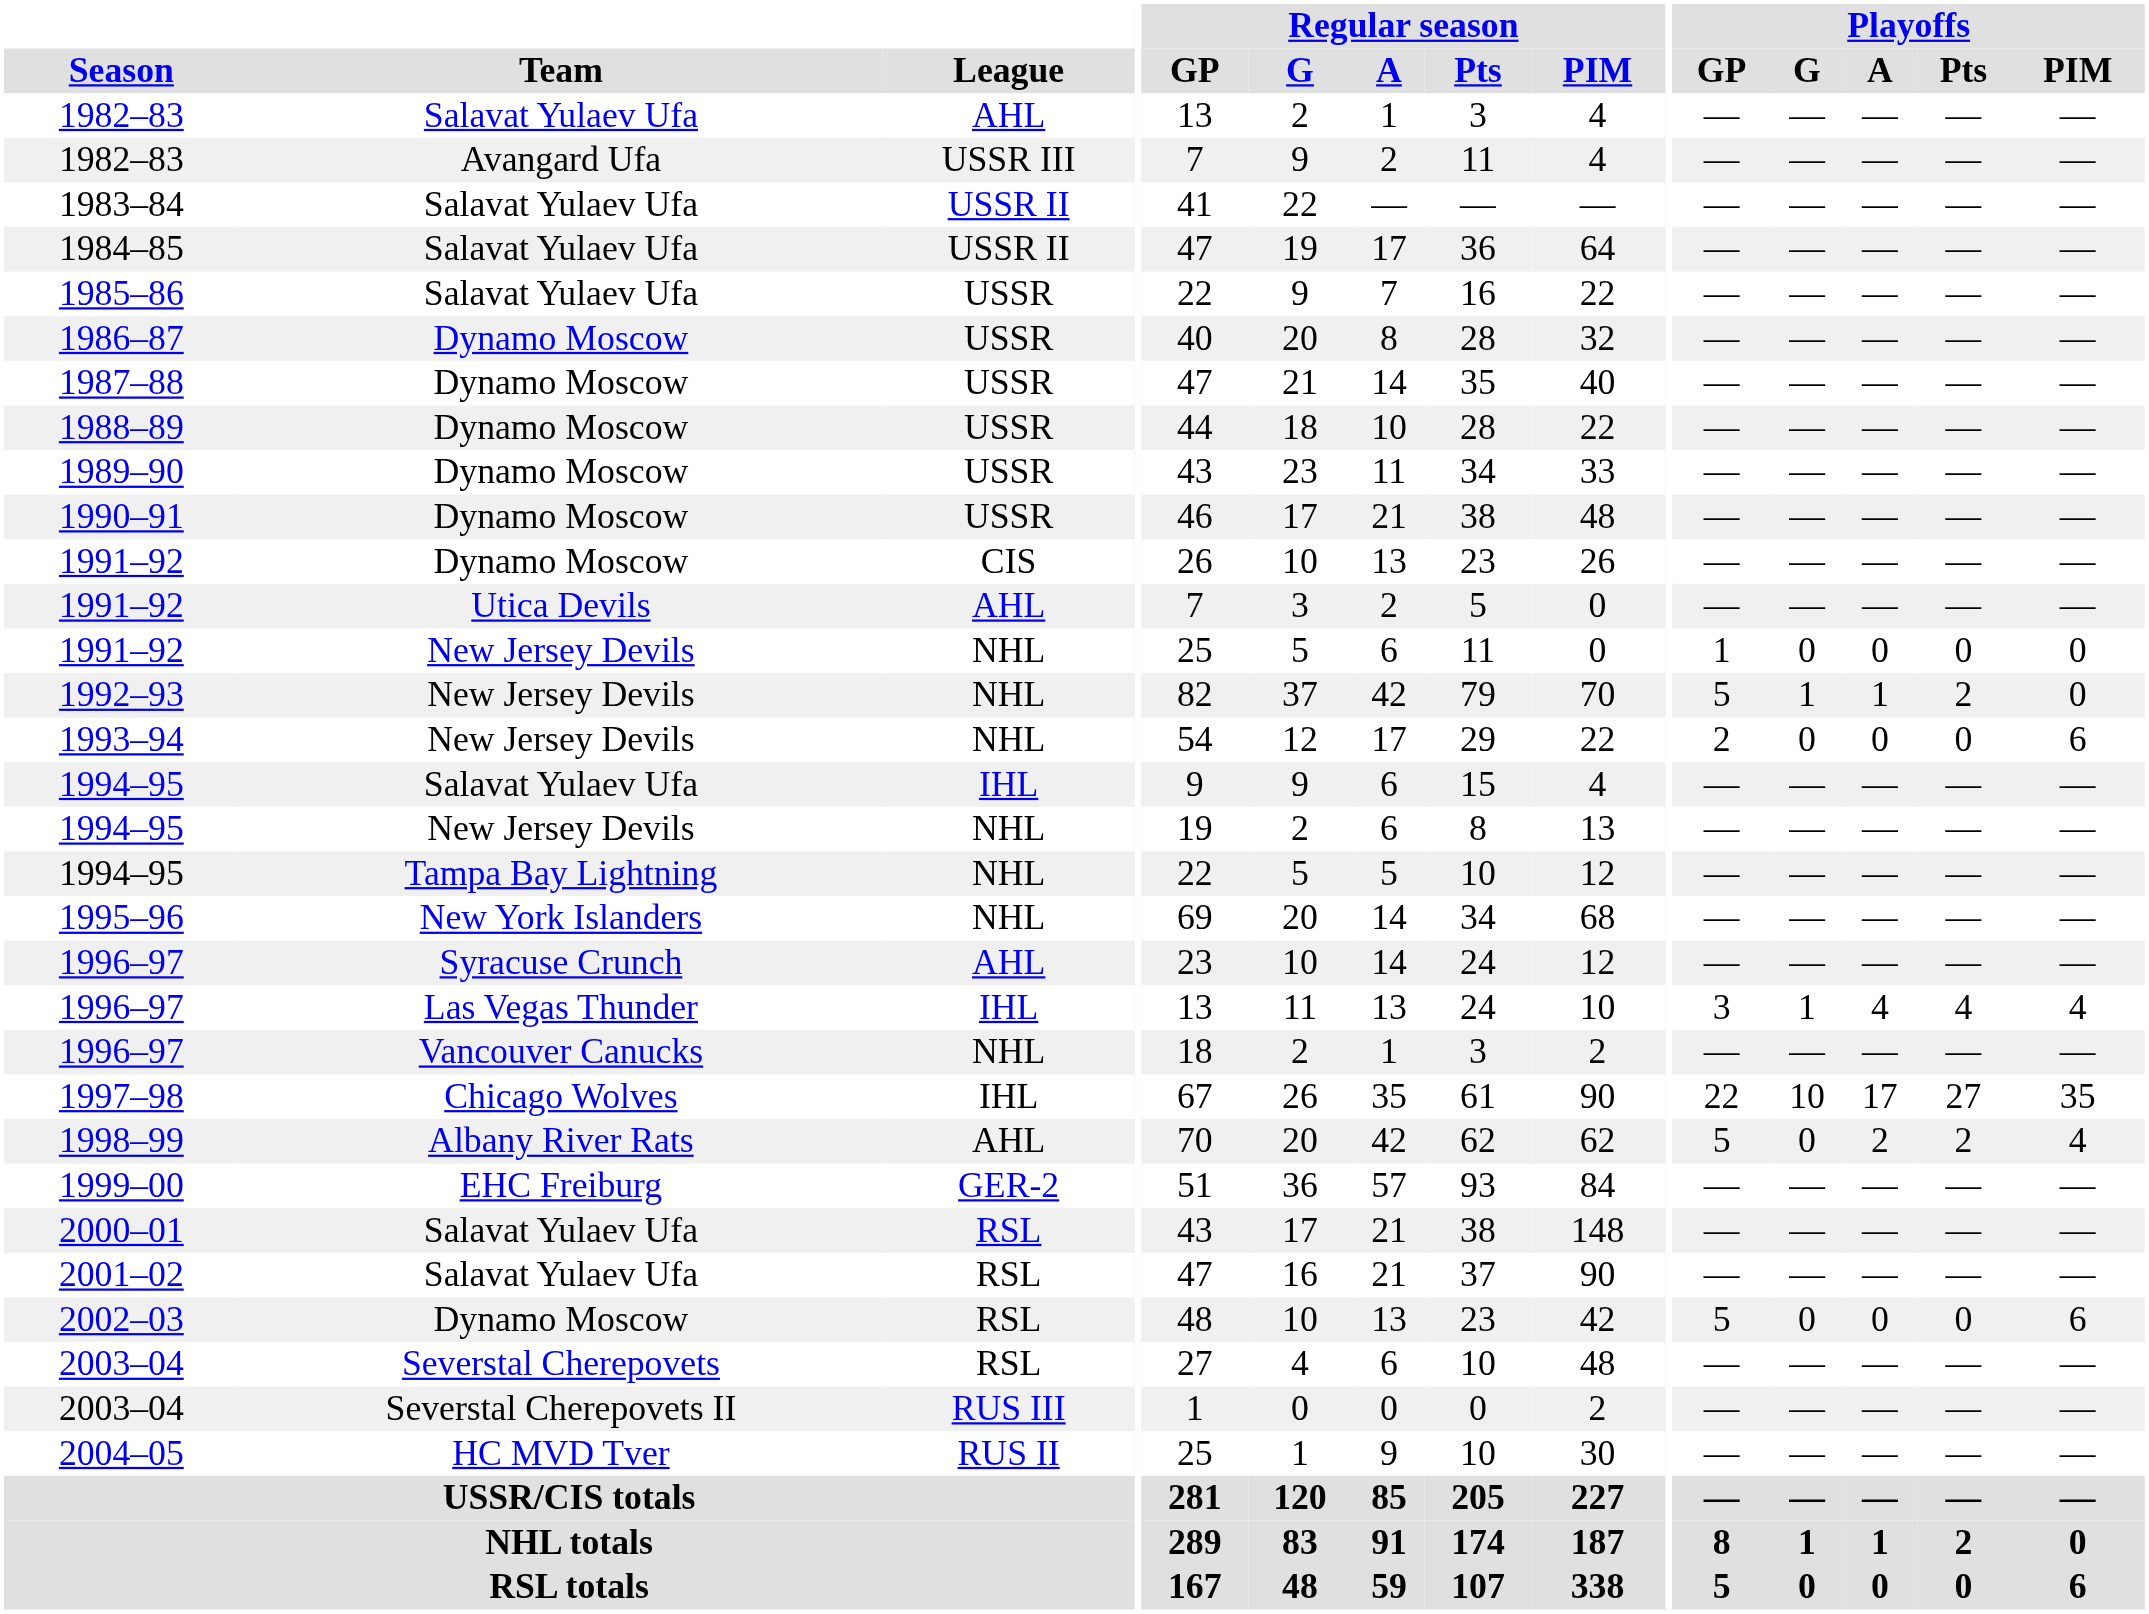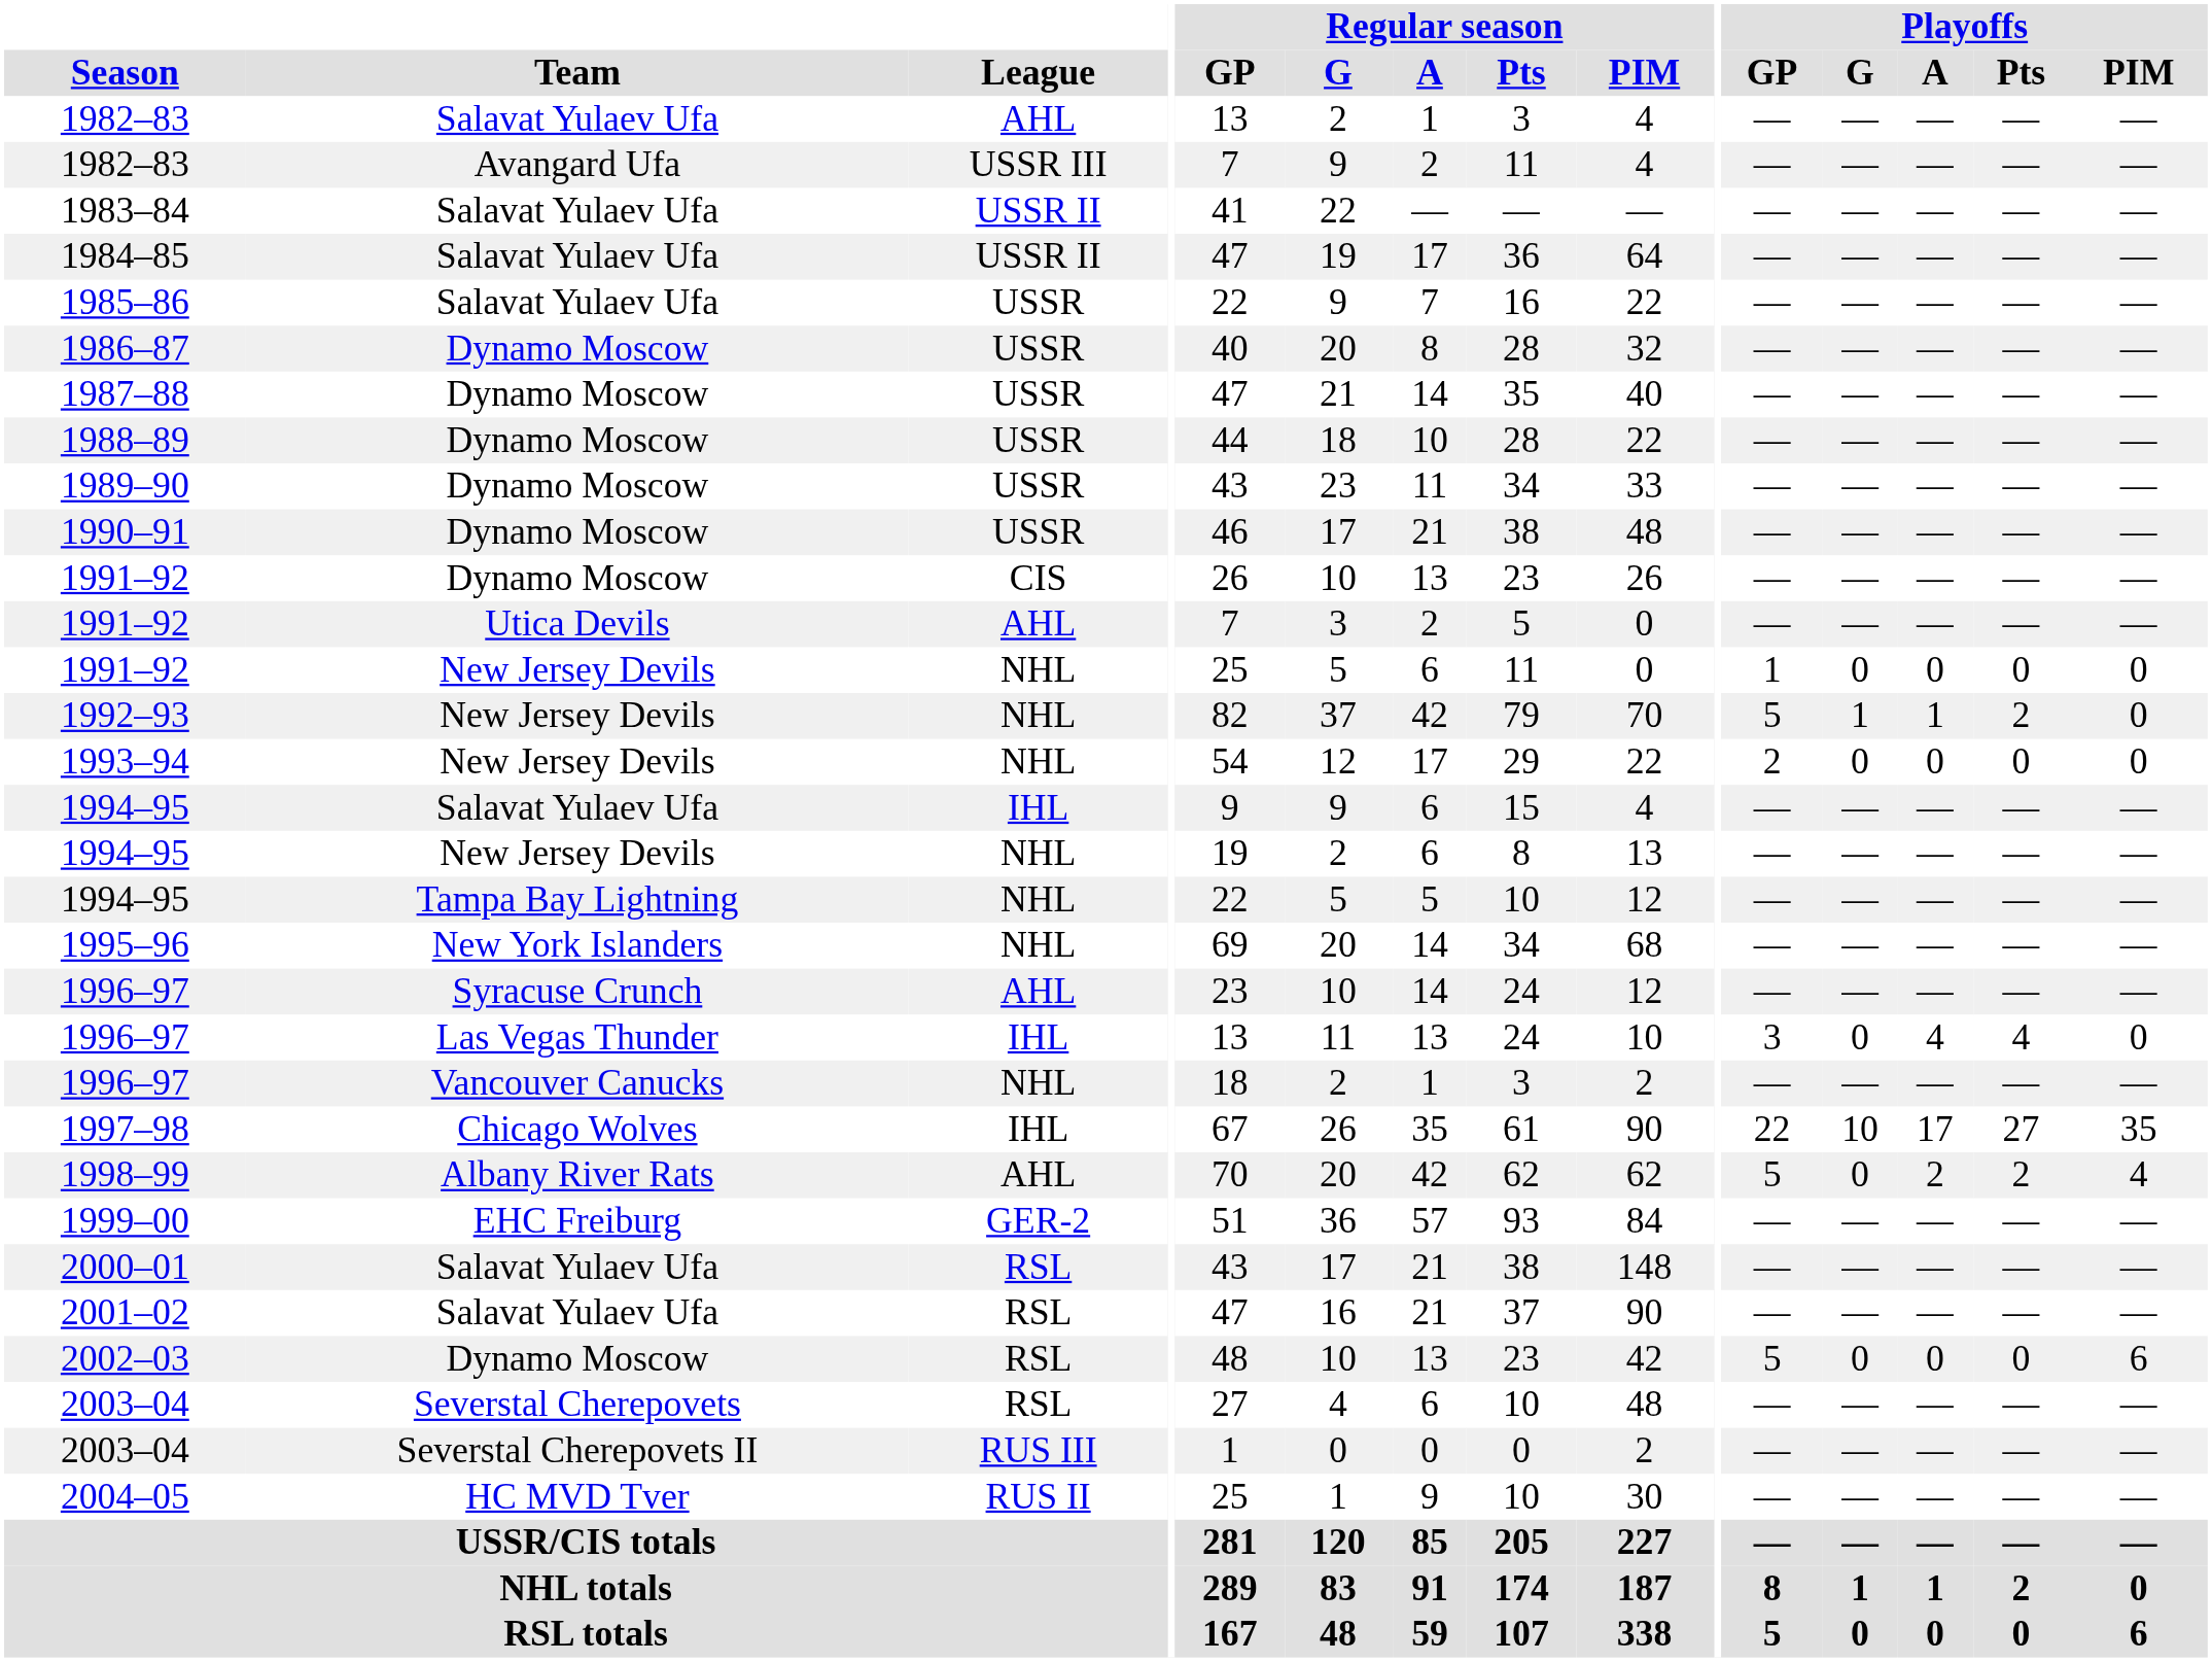 <table border="0" cellpadding="1" cellspacing="0" style="text-align:center; width:60em">
 <tr bgcolor="#e0e0e0">
 <th colspan="3" bgcolor="#ffffff"></th>
 <th rowspan="99" bgcolor="#ffffff"></th>
 <th colspan="5"><a href='#'>Regular season</a></th>
 <th rowspan="99" bgcolor="#ffffff"></th>
 <th colspan="5"><a href='#'>Playoffs</a></th>
 </tr>
 <tr bgcolor="#e0e0e0">
 <th><a href='#'>Season</a></th>
 <th>Team</th>
 <th>League</th>
 <th>GP</th>
 <th><a href='#'>G</a></th>
 <th><a href='#'>A</a></th>
 <th><a href='#'>Pts</a></th>
 <th><a href='#'>PIM</a></th>
 <th>GP</th>
 <th>G</th>
 <th>A</th>
 <th>Pts</th>
 <th>PIM</th>
 </tr>
 <tr>
 <td><a href='#'>1982–83</a></td>
 <td><a href='#'>Salavat Yulaev Ufa</a></td>
 <td><a href='#'>AHL</a></td>
 <td>13</td>
 <td>2</td>
 <td>1</td>
 <td>3</td>
 <td>4</td>
 <td>—</td>
 <td>—</td>
 <td>—</td>
 <td>—</td>
 <td>—</td>
 </tr>
 <tr bgcolor="#f0f0f0">
 <td>1982–83</td>
 <td>Avangard Ufa</td>
 <td>USSR III</td>
 <td>7</td>
 <td>9</td>
 <td>2</td>
 <td>11</td>
 <td>4</td>
 <td>—</td>
 <td>—</td>
 <td>—</td>
 <td>—</td>
 <td>—</td>
 </tr>
 <tr>
 <td>1983–84</td>
 <td>Salavat Yulaev Ufa</td>
 <td><a href='#'>USSR II</a></td>
 <td>41</td>
 <td>22</td>
 <td>—</td>
 <td>—</td>
 <td>—</td>
 <td>—</td>
 <td>—</td>
 <td>—</td>
 <td>—</td>
 <td>—</td>
 </tr>
 <tr>
 </tr>
 <tr bgcolor="#f0f0f0">
 <td>1984–85</td>
 <td>Salavat Yulaev Ufa</td>
 <td>USSR II</td>
 <td>47</td>
 <td>19</td>
 <td>17</td>
 <td>36</td>
 <td>64</td>
 <td>—</td>
 <td>—</td>
 <td>—</td>
 <td>—</td>
 <td>—</td>
 </tr>
 <tr>
 <td><a href='#'>1985–86</a></td>
 <td>Salavat Yulaev Ufa</td>
 <td>USSR</td>
 <td>22</td>
 <td>9</td>
 <td>7</td>
 <td>16</td>
 <td>22</td>
 <td>—</td>
 <td>—</td>
 <td>—</td>
 <td>—</td>
 <td>—</td>
 </tr>
 <tr bgcolor="#f0f0f0">
 <td><a href='#'>1986–87</a></td>
 <td><a href='#'>Dynamo Moscow</a></td>
 <td>USSR</td>
 <td>40</td>
 <td>20</td>
 <td>8</td>
 <td>28</td>
 <td>32</td>
 <td>—</td>
 <td>—</td>
 <td>—</td>
 <td>—</td>
 <td>—</td>
 </tr>
 <tr>
 <td><a href='#'>1987–88</a></td>
 <td>Dynamo Moscow</td>
 <td>USSR</td>
 <td>47</td>
 <td>21</td>
 <td>14</td>
 <td>35</td>
 <td>40</td>
 <td>—</td>
 <td>—</td>
 <td>—</td>
 <td>—</td>
 <td>—</td>
 </tr>
 <tr bgcolor="#f0f0f0">
 <td><a href='#'>1988–89</a></td>
 <td>Dynamo Moscow</td>
 <td>USSR</td>
 <td>44</td>
 <td>18</td>
 <td>10</td>
 <td>28</td>
 <td>22</td>
 <td>—</td>
 <td>—</td>
 <td>—</td>
 <td>—</td>
 <td>—</td>
 </tr>
 <tr>
 <td><a href='#'>1989–90</a></td>
 <td>Dynamo Moscow</td>
 <td>USSR</td>
 <td>43</td>
 <td>23</td>
 <td>11</td>
 <td>34</td>
 <td>33</td>
 <td>—</td>
 <td>—</td>
 <td>—</td>
 <td>—</td>
 <td>—</td>
 </tr>
 <tr bgcolor="#f0f0f0">
 <td><a href='#'>1990–91</a></td>
 <td>Dynamo Moscow</td>
 <td>USSR</td>
 <td>46</td>
 <td>17</td>
 <td>21</td>
 <td>38</td>
 <td>48</td>
 <td>—</td>
 <td>—</td>
 <td>—</td>
 <td>—</td>
 <td>—</td>
 </tr>
 <tr>
 <td><a href='#'>1991–92</a></td>
 <td>Dynamo Moscow</td>
 <td>CIS</td>
 <td>26</td>
 <td>10</td>
 <td>13</td>
 <td>23</td>
 <td>26</td>
 <td>—</td>
 <td>—</td>
 <td>—</td>
 <td>—</td>
 <td>—</td>
 </tr>
 <tr bgcolor="#f0f0f0">
 <td><a href='#'>1991–92</a></td>
 <td><a href='#'>Utica Devils</a></td>
 <td><a href='#'>AHL</a></td>
 <td>7</td>
 <td>3</td>
 <td>2</td>
 <td>5</td>
 <td>0</td>
 <td>—</td>
 <td>—</td>
 <td>—</td>
 <td>—</td>
 <td>—</td>
 </tr>
 <tr>
 <td><a href='#'>1991–92</a></td>
 <td><a href='#'>New Jersey Devils</a></td>
 <td>NHL</td>
 <td>25</td>
 <td>5</td>
 <td>6</td>
 <td>11</td>
 <td>0</td>
 <td>1</td>
 <td>0</td>
 <td>0</td>
 <td>0</td>
 <td>0</td>
 </tr>
 <tr bgcolor="#f0f0f0">
 <td><a href='#'>1992–93</a></td>
 <td>New Jersey Devils</td>
 <td>NHL</td>
 <td>82</td>
 <td>37</td>
 <td>42</td>
 <td>79</td>
 <td>70</td>
 <td>5</td>
 <td>1</td>
 <td>1</td>
 <td>2</td>
 <td>0</td>
 </tr>
 <tr>
 <td><a href='#'>1993–94</a></td>
 <td>New Jersey Devils</td>
 <td>NHL</td>
 <td>54</td>
 <td>12</td>
 <td>17</td>
 <td>29</td>
 <td>22</td>
 <td>2</td>
 <td>0</td>
 <td>0</td>
 <td>0</td>
-<td>6</td>
+<td>0</td>
 </tr>
 <tr bgcolor="#f0f0f0">
 <td><a href='#'>1994–95</a></td>
 <td>Salavat Yulaev Ufa</td>
 <td><a href='#'>IHL</a></td>
 <td>9</td>
 <td>9</td>
 <td>6</td>
 <td>15</td>
 <td>4</td>
 <td>—</td>
 <td>—</td>
 <td>—</td>
 <td>—</td>
 <td>—</td>
 </tr>
 <tr>
 <td><a href='#'>1994–95</a></td>
 <td>New Jersey Devils</td>
 <td>NHL</td>
 <td>19</td>
 <td>2</td>
 <td>6</td>
 <td>8</td>
 <td>13</td>
 <td>—</td>
 <td>—</td>
 <td>—</td>
 <td>—</td>
 <td>—</td>
 </tr>
 <tr bgcolor="#f0f0f0">
 <td>1994–95</td>
 <td><a href='#'>Tampa Bay Lightning</a></td>
 <td>NHL</td>
 <td>22</td>
 <td>5</td>
 <td>5</td>
 <td>10</td>
 <td>12</td>
 <td>—</td>
 <td>—</td>
 <td>—</td>
 <td>—</td>
 <td>—</td>
 </tr>
 <tr>
 <td><a href='#'>1995–96</a></td>
 <td><a href='#'>New York Islanders</a></td>
 <td>NHL</td>
 <td>69</td>
 <td>20</td>
 <td>14</td>
 <td>34</td>
 <td>68</td>
 <td>—</td>
 <td>—</td>
 <td>—</td>
 <td>—</td>
 <td>—</td>
 </tr>
 <tr bgcolor="#f0f0f0">
 <td><a href='#'>1996–97</a></td>
 <td><a href='#'>Syracuse Crunch</a></td>
 <td><a href='#'>AHL</a></td>
 <td>23</td>
 <td>10</td>
 <td>14</td>
 <td>24</td>
 <td>12</td>
 <td>—</td>
 <td>—</td>
 <td>—</td>
 <td>—</td>
 <td>—</td>
 </tr>
 <tr>
 <td><a href='#'>1996–97</a></td>
 <td><a href='#'>Las Vegas Thunder</a></td>
 <td><a href='#'>IHL</a></td>
 <td>13</td>
 <td>11</td>
 <td>13</td>
 <td>24</td>
 <td>10</td>
 <td>3</td>
-<td>1</td>
+<td>0</td>
 <td>4</td>
 <td>4</td>
-<td>4</td>
+<td>0</td>
 </tr>
 <tr bgcolor="#f0f0f0">
 <td><a href='#'>1996–97</a></td>
 <td><a href='#'>Vancouver Canucks</a></td>
 <td>NHL</td>
 <td>18</td>
 <td>2</td>
 <td>1</td>
 <td>3</td>
 <td>2</td>
 <td>—</td>
 <td>—</td>
 <td>—</td>
 <td>—</td>
 <td>—</td>
 </tr>
 <tr>
 <td><a href='#'>1997–98</a></td>
 <td><a href='#'>Chicago Wolves</a></td>
 <td>IHL</td>
 <td>67</td>
 <td>26</td>
 <td>35</td>
 <td>61</td>
 <td>90</td>
 <td>22</td>
 <td>10</td>
 <td>17</td>
 <td>27</td>
 <td>35</td>
 </tr>
 <tr bgcolor="#f0f0f0">
 <td><a href='#'>1998–99</a></td>
 <td><a href='#'>Albany River Rats</a></td>
 <td>AHL</td>
 <td>70</td>
 <td>20</td>
 <td>42</td>
 <td>62</td>
 <td>62</td>
 <td>5</td>
 <td>0</td>
 <td>2</td>
 <td>2</td>
 <td>4</td>
 </tr>
 <tr>
 <td><a href='#'>1999–00</a></td>
 <td><a href='#'>EHC Freiburg</a></td>
 <td><a href='#'>GER-2</a></td>
 <td>51</td>
 <td>36</td>
 <td>57</td>
 <td>93</td>
 <td>84</td>
 <td>—</td>
 <td>—</td>
 <td>—</td>
 <td>—</td>
 <td>—</td>
 </tr>
 <tr bgcolor="#f0f0f0">
 <td><a href='#'>2000–01</a></td>
 <td>Salavat Yulaev Ufa</td>
 <td><a href='#'>RSL</a></td>
 <td>43</td>
 <td>17</td>
 <td>21</td>
 <td>38</td>
 <td>148</td>
 <td>—</td>
 <td>—</td>
 <td>—</td>
 <td>—</td>
 <td>—</td>
 </tr>
 <tr>
 <td><a href='#'>2001–02</a></td>
 <td>Salavat Yulaev Ufa</td>
 <td>RSL</td>
 <td>47</td>
 <td>16</td>
 <td>21</td>
 <td>37</td>
 <td>90</td>
 <td>—</td>
 <td>—</td>
 <td>—</td>
 <td>—</td>
 <td>—</td>
 </tr>
 <tr bgcolor="#f0f0f0">
 <td><a href='#'>2002–03</a></td>
 <td>Dynamo Moscow</td>
 <td>RSL</td>
 <td>48</td>
 <td>10</td>
 <td>13</td>
 <td>23</td>
 <td>42</td>
 <td>5</td>
 <td>0</td>
 <td>0</td>
 <td>0</td>
 <td>6</td>
 </tr>
 <tr>
 <td><a href='#'>2003–04</a></td>
 <td><a href='#'>Severstal Cherepovets</a></td>
 <td>RSL</td>
 <td>27</td>
 <td>4</td>
 <td>6</td>
 <td>10</td>
 <td>48</td>
 <td>—</td>
 <td>—</td>
 <td>—</td>
 <td>—</td>
 <td>—</td>
 </tr>
 <tr bgcolor="#f0f0f0">
 <td>2003–04</td>
 <td>Severstal Cherepovets II</td>
 <td><a href='#'>RUS III</a></td>
 <td>1</td>
 <td>0</td>
 <td>0</td>
 <td>0</td>
 <td>2</td>
 <td>—</td>
 <td>—</td>
 <td>—</td>
 <td>—</td>
 <td>—</td>
 </tr>
 <tr>
 <td><a href='#'>2004–05</a></td>
 <td><a href='#'>HC MVD Tver</a></td>
 <td><a href='#'>RUS II</a></td>
 <td>25</td>
 <td>1</td>
 <td>9</td>
 <td>10</td>
 <td>30</td>
 <td>—</td>
 <td>—</td>
 <td>—</td>
 <td>—</td>
 <td>—</td>
 </tr>
 <tr bgcolor="#e0e0e0">
 <th colspan="3">USSR/CIS totals</th>
 <th>281</th>
 <th>120</th>
 <th>85</th>
 <th>205</th>
 <th>227</th>
 <th>—</th>
 <th>—</th>
 <th>—</th>
 <th>—</th>
 <th>—</th>
 </tr>
 <tr bgcolor="#e0e0e0">
 <th colspan="3">NHL totals</th>
 <th>289</th>
 <th>83</th>
 <th>91</th>
 <th>174</th>
 <th>187</th>
 <th>8</th>
 <th>1</th>
 <th>1</th>
 <th>2</th>
 <th>0</th>
 </tr>
 <tr bgcolor="#e0e0e0">
 <th colspan="3">RSL totals</th>
 <th>167</th>
 <th>48</th>
 <th>59</th>
 <th>107</th>
 <th>338</th>
 <th>5</th>
 <th>0</th>
 <th>0</th>
 <th>0</th>
 <th>6</th>
 </tr>
 </table>
